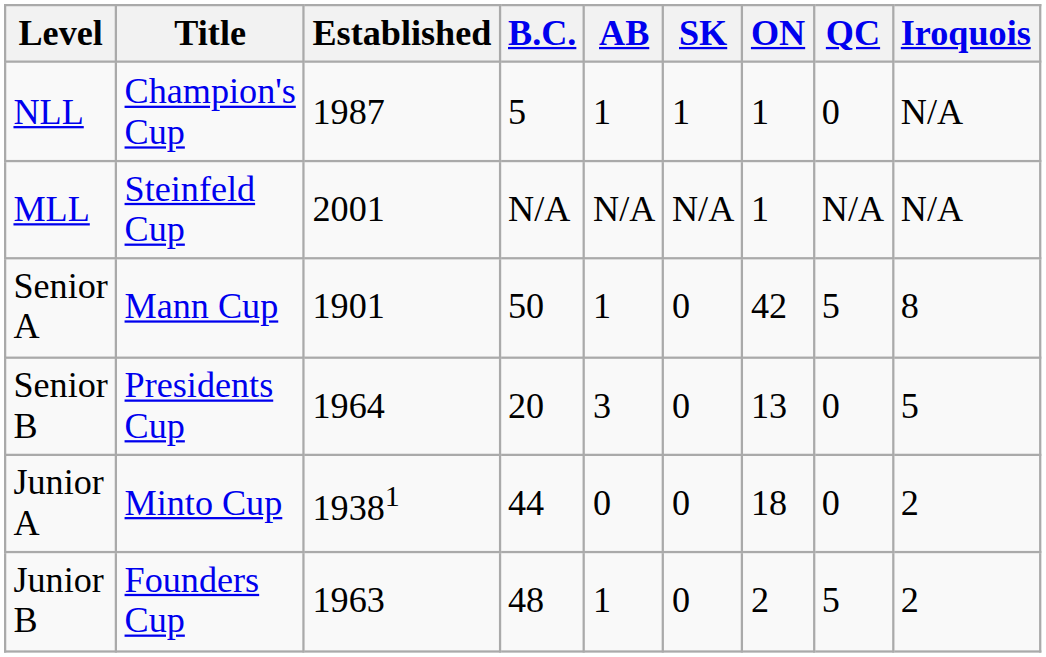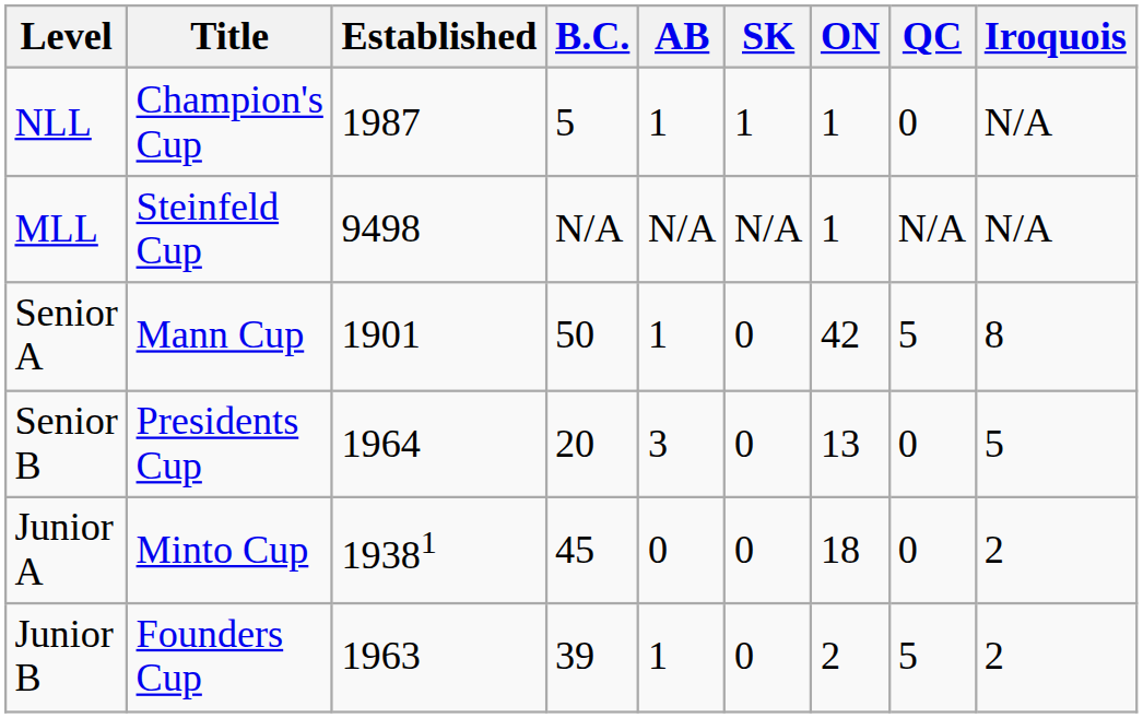 <table width="55%" class="wikitable sortable">
 <tr>
 <th bgcolor="#DDDDFF" width="10%">Level</th>
 <th bgcolor="#DDDDFF" width="15%">Title</th>
 <th bgcolor="#DDDDFF" width="10%">Established</th>
 <th bgcolor="#DDDDFF" width="5%"><a href='#'>B.C.</a></th>
 <th bgcolor="#DDDDFF" width="5%"><a href='#'>AB</a></th>
 <th bgcolor="#DDDDFF" width="5%"><a href='#'>SK</a></th>
 <th bgcolor="#DDDDFF" width="5%"><a href='#'>ON</a></th>
 <th bgcolor="#DDDDFF" width="5%"><a href='#'>QC</a></th>
 <th bgcolor="#DDDDFF" width="5%"><a href='#'>Iroquois</a></th>
 </tr>
 <tr>
 <td><a href='#'>NLL</a></td>
 <td><a href='#'>Champion's Cup</a></td>
 <td>1987</td>
 <td>5</td>
 <td>1</td>
 <td>1</td>
 <td>1</td>
 <td>0</td>
 <td>N/A</td>
 </tr>
 <tr>
 <td><a href='#'>MLL</a></td>
 <td><a href='#'>Steinfeld Cup</a></td>
-<td>2001</td>
+<td>9498</td>
 <td>N/A</td>
 <td>N/A</td>
 <td>N/A</td>
 <td>1</td>
 <td>N/A</td>
 <td>N/A</td>
 </tr>
 <tr>
 <td>Senior A</td>
 <td><a href='#'>Mann Cup</a></td>
 <td>1901</td>
 <td>50</td>
 <td>1</td>
 <td>0</td>
 <td>42</td>
 <td>5</td>
 <td>8</td>
 </tr>
 <tr>
 <td>Senior B</td>
 <td><a href='#'>Presidents Cup</a></td>
 <td>1964</td>
 <td>20</td>
 <td>3</td>
 <td>0</td>
 <td>13</td>
 <td>0</td>
 <td>5</td>
 </tr>
 <tr>
 <td>Junior A</td>
 <td><a href='#'>Minto Cup</a></td>
 <td>1938<sup>1</sup></td>
-<td>44</td>
+<td>45</td>
 <td>0</td>
 <td>0</td>
 <td>18</td>
 <td>0</td>
 <td>2</td>
 </tr>
 <tr>
 <td>Junior B</td>
 <td><a href='#'>Founders Cup</a></td>
 <td>1963</td>
-<td>48</td>
+<td>39</td>
 <td>1</td>
 <td>0</td>
 <td>2</td>
 <td>5</td>
 <td>2</td>
 </tr>
 </table>
